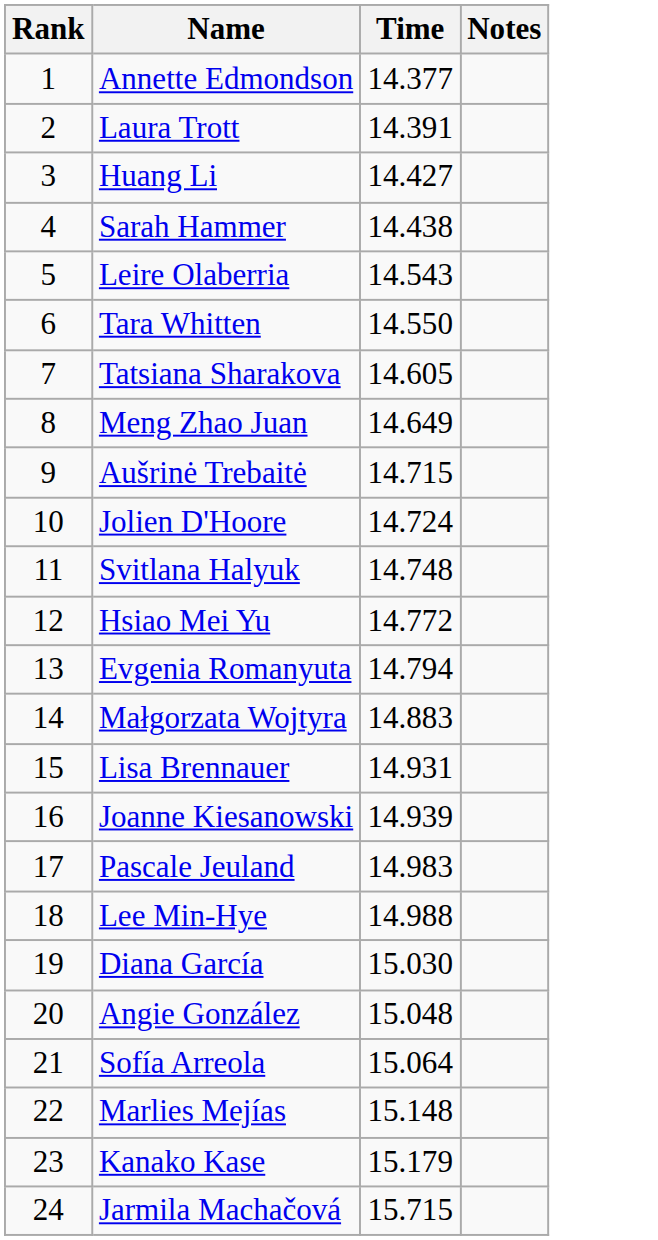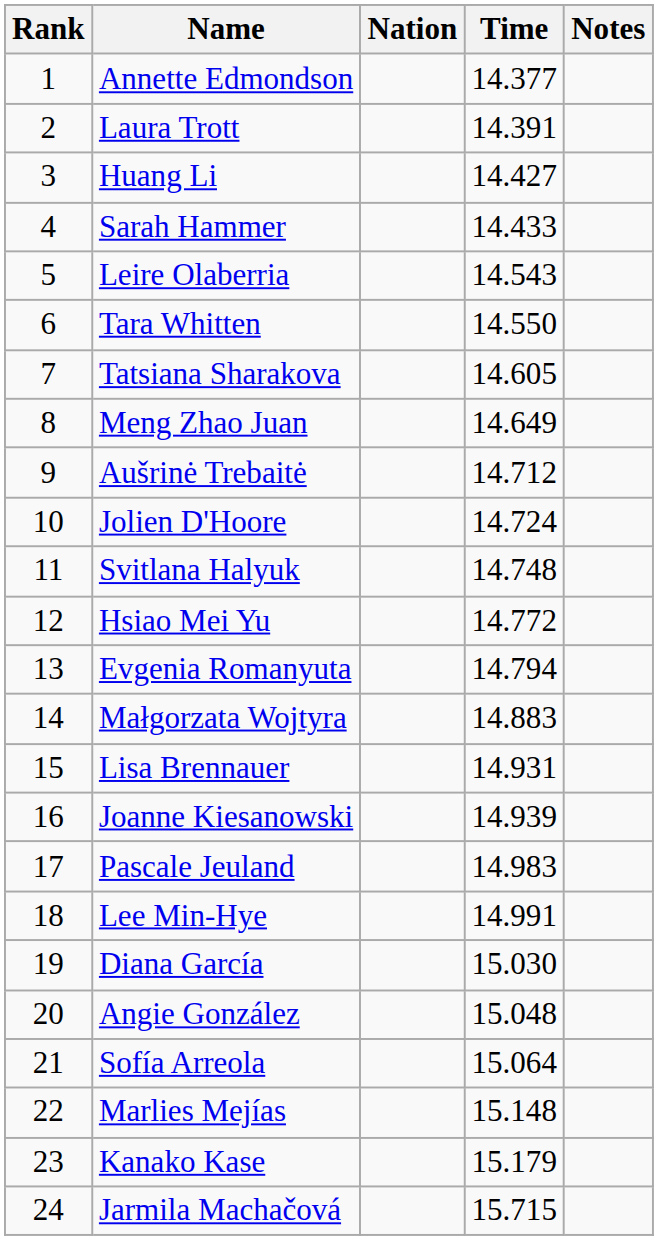 <table class="wikitable sortable" style="text-align:center">
 <tr>
 <th>Rank</th>
 <th>Name</th>
+<th>Nation</th>
 <th>Time</th>
 <th>Notes</th>
 </tr>
 <tr>
 <td>1</td>
 <td align=left><a href='#'>Annette Edmondson</a></td>
+<td align=left></td>
 <td>14.377</td>
 <td></td>
 </tr>
 <tr>
 <td>2</td>
 <td align=left><a href='#'>Laura Trott</a></td>
+<td align=left></td>
 <td>14.391</td>
 <td></td>
 </tr>
 <tr>
 <td>3</td>
 <td align=left><a href='#'>Huang Li</a></td>
+<td align=left></td>
 <td>14.427</td>
 <td></td>
 </tr>
 <tr>
 <td>4</td>
 <td align=left><a href='#'>Sarah Hammer</a></td>
-<td>14.438</td>
+<td align=left></td>
+<td>14.433</td>
 <td></td>
 </tr>
 <tr>
 <td>5</td>
 <td align=left><a href='#'>Leire Olaberria</a></td>
+<td align=left></td>
 <td>14.543</td>
 <td></td>
 </tr>
 <tr>
 <td>6</td>
 <td align=left><a href='#'>Tara Whitten</a></td>
+<td align=left></td>
 <td>14.550</td>
 <td></td>
 </tr>
 <tr>
 <td>7</td>
 <td align=left><a href='#'>Tatsiana Sharakova</a></td>
+<td align=left></td>
 <td>14.605</td>
 <td></td>
 </tr>
 <tr>
 <td>8</td>
 <td align=left><a href='#'>Meng Zhao Juan</a></td>
+<td align=left></td>
 <td>14.649</td>
 <td></td>
 </tr>
 <tr>
 <td>9</td>
 <td align=left><a href='#'>Aušrinė Trebaitė</a></td>
-<td>14.715</td>
+<td align=left></td>
+<td>14.712</td>
 <td></td>
 </tr>
 <tr>
 <td>10</td>
 <td align=left><a href='#'>Jolien D'Hoore</a></td>
+<td align=left></td>
 <td>14.724</td>
 <td></td>
 </tr>
 <tr>
 <td>11</td>
 <td align=left><a href='#'>Svitlana Halyuk</a></td>
+<td align=left></td>
 <td>14.748</td>
 <td></td>
 </tr>
 <tr>
 <td>12</td>
 <td align=left><a href='#'>Hsiao Mei Yu</a></td>
+<td align=left></td>
 <td>14.772</td>
 <td></td>
 </tr>
 <tr>
 <td>13</td>
 <td align=left><a href='#'>Evgenia Romanyuta</a></td>
+<td align=left></td>
 <td>14.794</td>
 <td></td>
 </tr>
 <tr>
 <td>14</td>
 <td align=left><a href='#'>Małgorzata Wojtyra</a></td>
+<td align=left></td>
 <td>14.883</td>
 <td></td>
 </tr>
 <tr>
 <td>15</td>
 <td align=left><a href='#'>Lisa Brennauer</a></td>
+<td align=left></td>
 <td>14.931</td>
 <td></td>
 </tr>
 <tr>
 <td>16</td>
 <td align=left><a href='#'>Joanne Kiesanowski</a></td>
+<td align=left></td>
 <td>14.939</td>
 <td></td>
 </tr>
 <tr>
 <td>17</td>
 <td align=left><a href='#'>Pascale Jeuland</a></td>
+<td align=left></td>
 <td>14.983</td>
 <td></td>
 </tr>
 <tr>
 <td>18</td>
 <td align=left><a href='#'>Lee Min-Hye</a></td>
-<td>14.988</td>
+<td align=left></td>
+<td>14.991</td>
 <td></td>
 </tr>
 <tr>
 <td>19</td>
 <td align=left><a href='#'>Diana García</a></td>
+<td align=left></td>
 <td>15.030</td>
 <td></td>
 </tr>
 <tr>
 <td>20</td>
 <td align=left><a href='#'>Angie González</a></td>
+<td align=left></td>
 <td>15.048</td>
 <td></td>
 </tr>
 <tr>
 <td>21</td>
 <td align=left><a href='#'>Sofía Arreola</a></td>
+<td align=left></td>
 <td>15.064</td>
 <td></td>
 </tr>
 <tr>
 <td>22</td>
 <td align=left><a href='#'>Marlies Mejías</a></td>
+<td align=left></td>
 <td>15.148</td>
 <td></td>
 </tr>
 <tr>
 <td>23</td>
 <td align=left><a href='#'>Kanako Kase</a></td>
+<td align=left></td>
 <td>15.179</td>
 <td></td>
 </tr>
 <tr>
 <td>24</td>
 <td align=left><a href='#'>Jarmila Machačová</a></td>
+<td align=left></td>
 <td>15.715</td>
 <td></td>
 </tr>
 </table>
